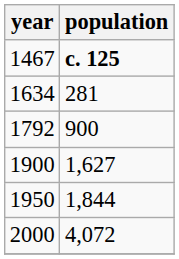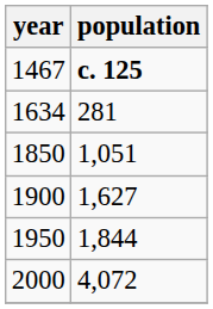 <table class="wikitable">
 <tr>
 <th>year</th>
 <th>population</th>
 </tr>
 <tr>
 <td>1467</td>
 <td><strong>c. 125</strong></td>
 </tr>
 <tr>
 <td>1634</td>
 <td>281</td>
 </tr>
 <tr>
-<td>1792</td>
-<td>900</td>
+<td>1850</td>
+<td>1,051</td>
 </tr>
 <tr>
 <td>1900</td>
 <td>1,627</td>
 </tr>
 <tr>
 <td>1950</td>
 <td>1,844</td>
 </tr>
 <tr>
 <td>2000</td>
 <td>4,072</td>
 </tr>
 <tr>
 </tr>
 </table>
